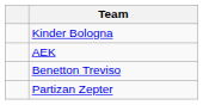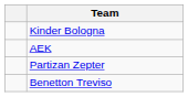 <table class="wikitable" style="text-align:center">
 <tr>
 <th width=25></th>
 <th width=220>Team</th>
 </tr>
 <tr>
 <td></td>
 <td align=left> <a href='#'>Kinder Bologna</a></td>
 </tr>
 <tr>
 <td></td>
 <td align=left> <a href='#'>AEK</a></td>
 </tr>
 <tr>
 <td></td>
-<td align=left> <a href='#'>Benetton Treviso</a></td>
+<td align=left> <a href='#'>Partizan Zepter</a></td>
 </tr>
 <tr>
 <td></td>
-<td align=left> <a href='#'>Partizan Zepter</a></td>
+<td align=left> <a href='#'>Benetton Treviso</a></td>
 </tr>
 </table>
